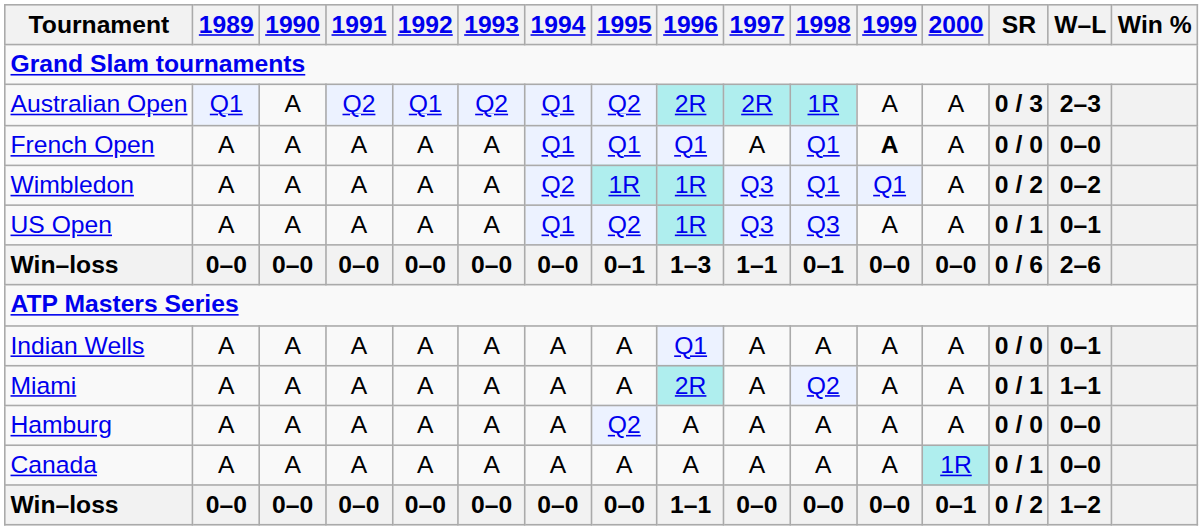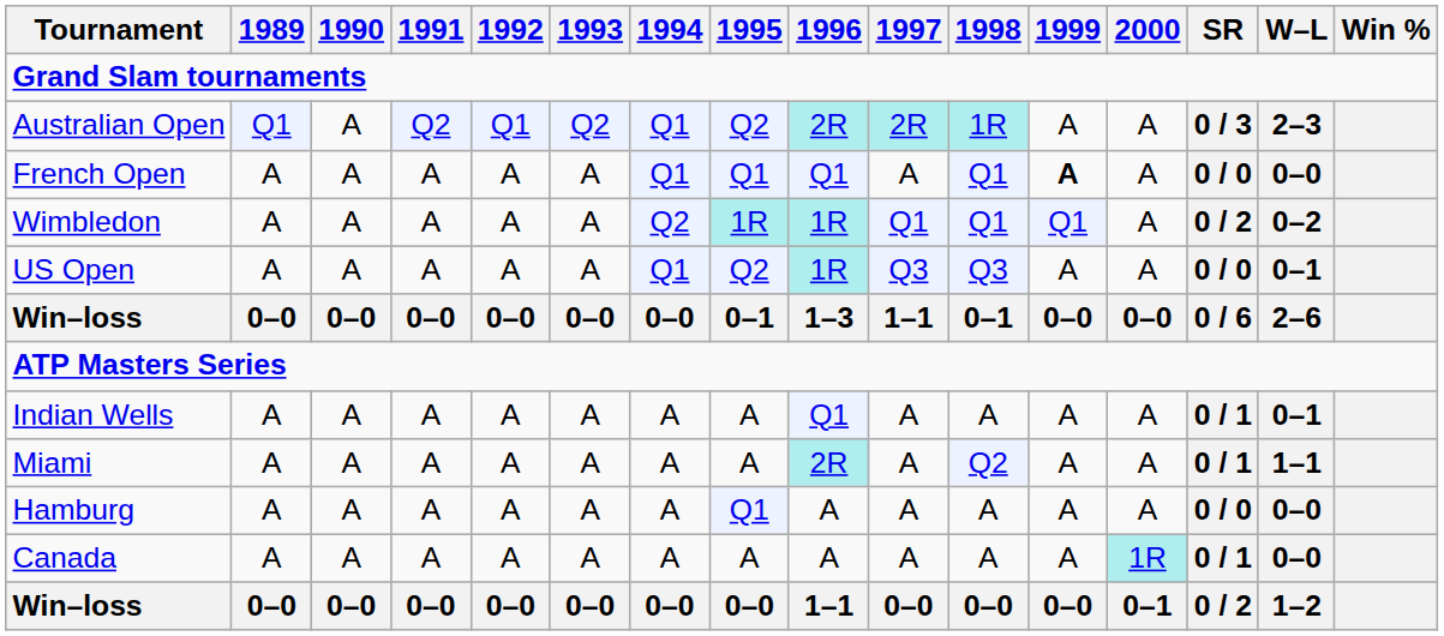 <table class=wikitable style=text-align:center;font-size:97%>
 <tr>
 <th>Tournament</th>
 <th><a href='#'>1989</a></th>
 <th><a href='#'>1990</a></th>
 <th><a href='#'>1991</a></th>
 <th><a href='#'>1992</a></th>
 <th><a href='#'>1993</a></th>
 <th><a href='#'>1994</a></th>
 <th><a href='#'>1995</a></th>
 <th><a href='#'>1996</a></th>
 <th><a href='#'>1997</a></th>
 <th><a href='#'>1998</a></th>
 <th><a href='#'>1999</a></th>
 <th><a href='#'>2000</a></th>
 <th>SR</th>
 <th>W–L</th>
 <th>Win %</th>
 </tr>
 <tr>
 <td colspan=23 align=left><strong><a href='#'>Grand Slam tournaments</a></strong></td>
 </tr>
 <tr>
 <td align=left><a href='#'>Australian Open</a></td>
 <td bgcolor=ecf2ff><a href='#'>Q1</a></td>
 <td>A</td>
 <td bgcolor=ecf2ff><a href='#'>Q2</a></td>
 <td bgcolor=ecf2ff><a href='#'>Q1</a></td>
 <td bgcolor=ecf2ff><a href='#'>Q2</a></td>
 <td bgcolor=ecf2ff><a href='#'>Q1</a></td>
 <td bgcolor=ecf2ff><a href='#'>Q2</a></td>
 <td bgcolor=afeeee><a href='#'>2R</a></td>
 <td bgcolor=afeeee><a href='#'>2R</a></td>
 <td bgcolor=afeeee><a href='#'>1R</a></td>
 <td>A</td>
 <td>A</td>
 <th>0 / 3</th>
 <th>2–3</th>
 <th></th>
 </tr>
 <tr>
 <td align=left><a href='#'>French Open</a></td>
 <td>A</td>
 <td>A</td>
 <td>A</td>
 <td>A</td>
 <td>A</td>
 <td bgcolor=ecf2ff><a href='#'>Q1</a></td>
 <td bgcolor=ecf2ff><a href='#'>Q1</a></td>
 <td bgcolor=ecf2ff><a href='#'>Q1</a></td>
 <td>A</td>
 <td bgcolor=ecf2ff><a href='#'>Q1</a></td>
 <td><strong>A</strong></td>
 <td>A</td>
 <th>0 / 0</th>
 <th>0–0</th>
 <th></th>
 </tr>
 <tr>
 <td align=left><a href='#'>Wimbledon</a></td>
 <td>A</td>
 <td>A</td>
 <td>A</td>
 <td>A</td>
 <td>A</td>
 <td bgcolor=ecf2ff><a href='#'>Q2</a></td>
 <td bgcolor=afeeee><a href='#'>1R</a></td>
 <td bgcolor=afeeee><a href='#'>1R</a></td>
-<td bgcolor=ecf2ff><a href='#'>Q3</a></td>
+<td bgcolor=ecf2ff><a href='#'>Q1</a></td>
 <td bgcolor=ecf2ff><a href='#'>Q1</a></td>
 <td bgcolor=ecf2ff><a href='#'>Q1</a></td>
 <td>A</td>
 <th>0 / 2</th>
 <th>0–2</th>
 <th></th>
 </tr>
 <tr>
 <td align=left><a href='#'>US Open</a></td>
 <td>A</td>
 <td>A</td>
 <td>A</td>
 <td>A</td>
 <td>A</td>
 <td bgcolor=ecf2ff><a href='#'>Q1</a></td>
 <td bgcolor=ecf2ff><a href='#'>Q2</a></td>
 <td bgcolor=afeeee><a href='#'>1R</a></td>
 <td bgcolor=ecf2ff><a href='#'>Q3</a></td>
 <td bgcolor=ecf2ff><a href='#'>Q3</a></td>
 <td>A</td>
 <td>A</td>
-<th>0 / 1</th>
+<th>0 / 0</th>
 <th>0–1</th>
 <th></th>
 </tr>
 <tr>
 <th style=text-align:left>Win–loss</th>
 <th>0–0</th>
 <th>0–0</th>
 <th>0–0</th>
 <th>0–0</th>
 <th>0–0</th>
 <th>0–0</th>
 <th>0–1</th>
 <th>1–3</th>
 <th>1–1</th>
 <th>0–1</th>
 <th>0–0</th>
 <th>0–0</th>
 <th>0 / 6</th>
 <th>2–6</th>
 <th></th>
 </tr>
 <tr>
 <td colspan=23 align=left><strong><a href='#'>ATP Masters Series</a></strong></td>
 </tr>
 <tr>
 <td align=left><a href='#'>Indian Wells</a></td>
 <td>A</td>
 <td>A</td>
 <td>A</td>
 <td>A</td>
 <td>A</td>
 <td>A</td>
 <td>A</td>
 <td bgcolor=ecf2ff><a href='#'>Q1</a></td>
 <td>A</td>
 <td>A</td>
 <td>A</td>
 <td>A</td>
-<th>0 / 0</th>
+<th>0 / 1</th>
 <th>0–1</th>
 <th></th>
 </tr>
 <tr>
 <td align=left><a href='#'>Miami</a></td>
 <td>A</td>
 <td>A</td>
 <td>A</td>
 <td>A</td>
 <td>A</td>
 <td>A</td>
 <td>A</td>
 <td bgcolor=afeeee><a href='#'>2R</a></td>
 <td>A</td>
 <td bgcolor=ecf2ff><a href='#'>Q2</a></td>
 <td>A</td>
 <td>A</td>
 <th>0 / 1</th>
 <th>1–1</th>
 <th></th>
 </tr>
 <tr>
 <td align=left><a href='#'>Hamburg</a></td>
 <td>A</td>
 <td>A</td>
 <td>A</td>
 <td>A</td>
 <td>A</td>
 <td>A</td>
-<td bgcolor=ecf2ff><a href='#'>Q2</a></td>
+<td bgcolor=ecf2ff><a href='#'>Q1</a></td>
 <td>A</td>
 <td>A</td>
 <td>A</td>
 <td>A</td>
 <td>A</td>
 <th>0 / 0</th>
 <th>0–0</th>
 <th></th>
 </tr>
 <tr>
 <td align=left><a href='#'>Canada</a></td>
 <td>A</td>
 <td>A</td>
 <td>A</td>
 <td>A</td>
 <td>A</td>
 <td>A</td>
 <td>A</td>
 <td>A</td>
 <td>A</td>
 <td>A</td>
 <td>A</td>
 <td bgcolor=afeeee><a href='#'>1R</a></td>
 <th>0 / 1</th>
 <th>0–0</th>
 <th></th>
 </tr>
 <tr>
 <th style=text-align:left>Win–loss</th>
 <th>0–0</th>
 <th>0–0</th>
 <th>0–0</th>
 <th>0–0</th>
 <th>0–0</th>
 <th>0–0</th>
 <th>0–0</th>
 <th>1–1</th>
 <th>0–0</th>
 <th>0–0</th>
 <th>0–0</th>
 <th>0–1</th>
 <th>0 / 2</th>
 <th>1–2</th>
 <th></th>
 </tr>
 </table>
